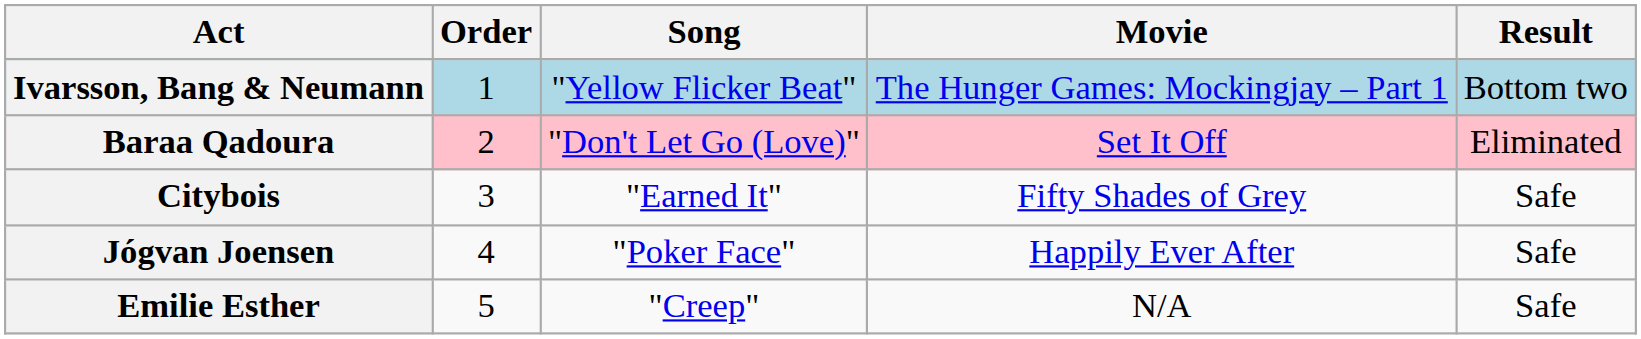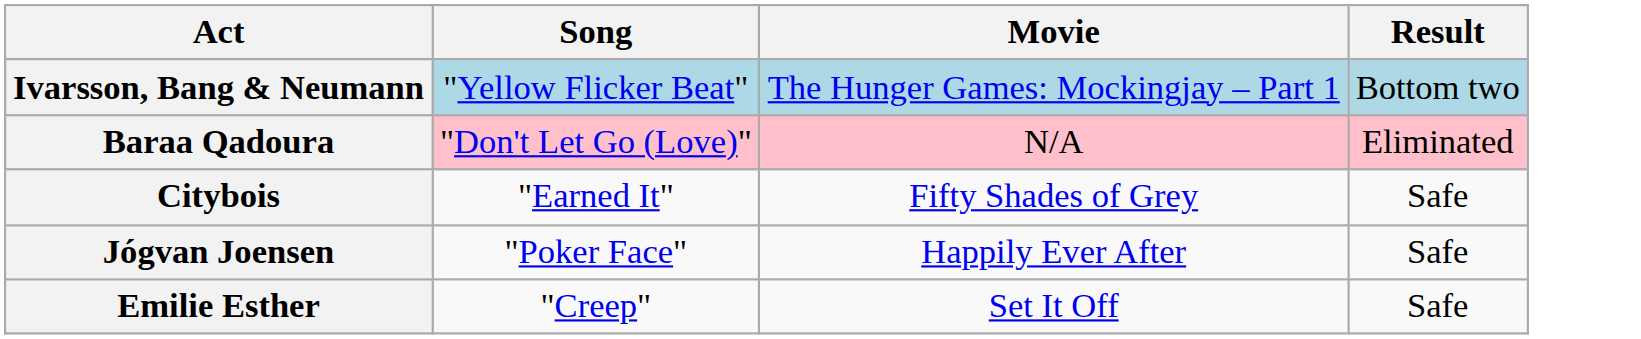 <table class="wikitable plainrowheaders" style="text-align:center;">
 <tr>
 <th scope="col">Act</th>
-<th scope="col">Order</th>
 <th scope="col">Song</th>
 <th scope="col">Movie</th>
 <th scope="col">Result</th>
 </tr>
 <tr style="background:lightblue;">
 <th scope=row>Ivarsson, Bang & Neumann</th>
-<td>1</td>
 <td>"<a href='#'>Yellow Flicker Beat</a>"</td>
 <td><a href='#'>The Hunger Games: Mockingjay – Part 1</a></td>
 <td>Bottom two</td>
 </tr>
 <tr style="background:pink;">
 <th scope=row>Baraa Qadoura</th>
-<td>2</td>
 <td>"<a href='#'>Don't Let Go (Love)</a>"</td>
-<td><a href='#'>Set It Off</a></td>
+<td>N/A</td>
 <td>Eliminated</td>
 </tr>
 <tr>
 <th scope=row>Citybois</th>
-<td>3</td>
 <td>"<a href='#'>Earned It</a>"</td>
 <td><a href='#'>Fifty Shades of Grey</a></td>
 <td>Safe</td>
 </tr>
 <tr>
 <th scope=row>Jógvan Joensen</th>
-<td>4</td>
 <td>"<a href='#'>Poker Face</a>"</td>
 <td><a href='#'>Happily Ever After</a></td>
 <td>Safe</td>
 </tr>
 <tr>
 <th scope=row>Emilie Esther</th>
-<td>5</td>
 <td>"<a href='#'>Creep</a>"</td>
-<td>N/A</td>
+<td><a href='#'>Set It Off</a></td>
 <td>Safe</td>
 </tr>
 </table>
